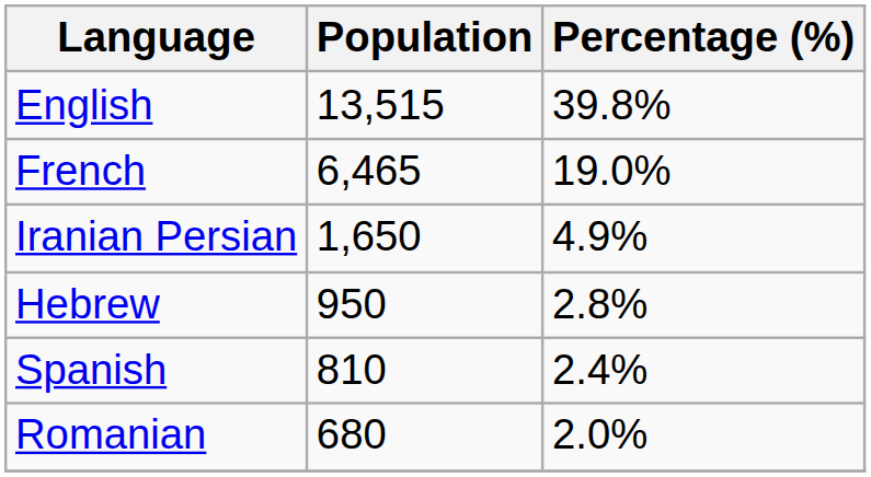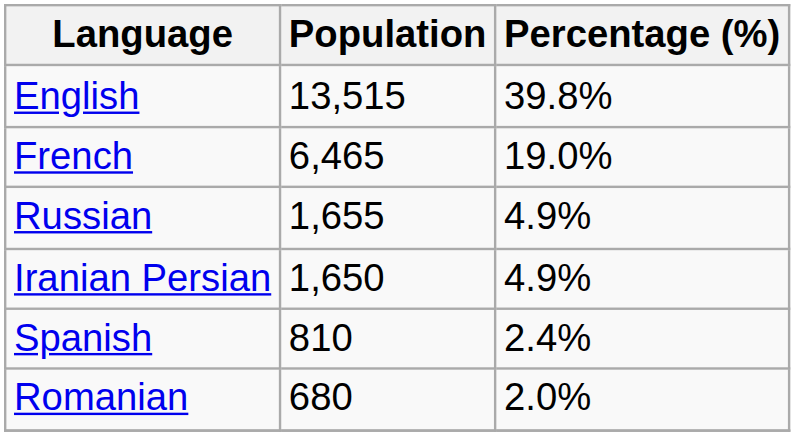 <table class="wikitable">
 <tr>
 <th>Language</th>
 <th>Population</th>
 <th>Percentage (%)</th>
 </tr>
 <tr>
 <td><a href='#'>English</a></td>
 <td>13,515</td>
 <td>39.8%</td>
 </tr>
 <tr>
 <td><a href='#'>French</a></td>
 <td>6,465</td>
 <td>19.0%</td>
 </tr>
 <tr>
+<td><a href='#'>Russian</a></td>
+<td>1,655</td>
+<td>4.9%</td>
+</tr>
+<tr>
 <td><a href='#'>Iranian Persian</a></td>
 <td>1,650</td>
 <td>4.9%</td>
-</tr>
-<tr>
-<td><a href='#'>Hebrew</a></td>
-<td>950</td>
-<td>2.8%</td>
 </tr>
 <tr>
 <td><a href='#'>Spanish</a></td>
 <td>810</td>
 <td>2.4%</td>
 </tr>
 <tr>
 <td><a href='#'>Romanian</a></td>
 <td>680</td>
 <td>2.0%</td>
 </tr>
 <tr>
 </tr>
 </table>
